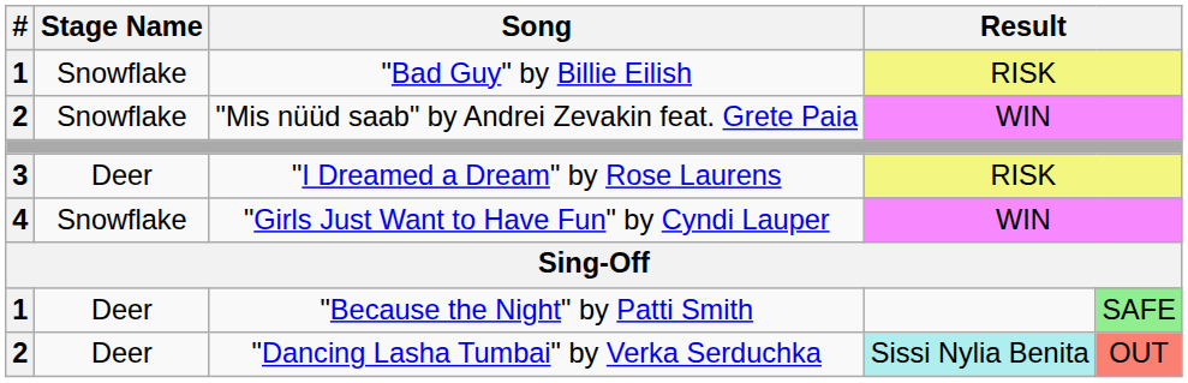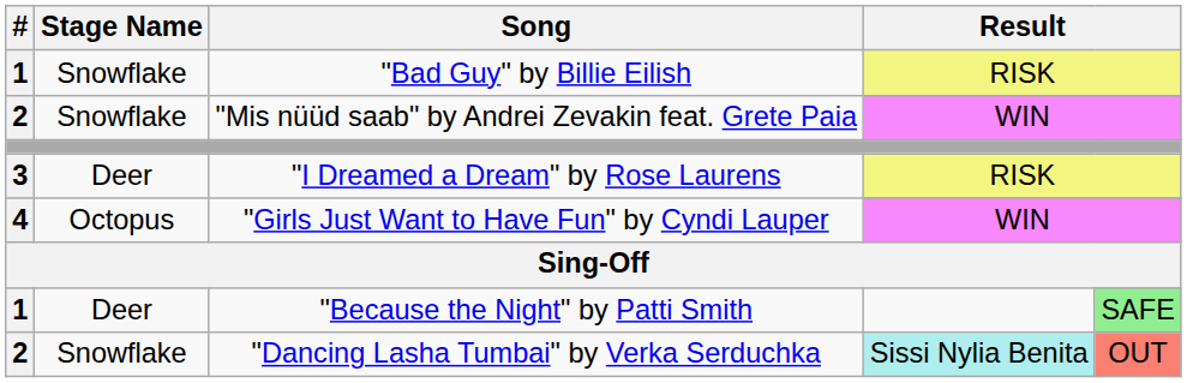 <table class="wikitable plainrowheaders" style="text-align: center;">
 <tr>
 <th>#</th>
 <th>Stage Name</th>
 <th>Song</th>
 <th colspan="2">Result</th>
 </tr>
 <tr>
 <th>1</th>
 <td>Snowflake</td>
 <td>"<a href='#'>Bad Guy</a>" by <a href='#'>Billie Eilish</a></td>
 <td colspan="2" bgcolor="#F3F781">RISK</td>
 </tr>
 <tr>
 <th>2</th>
 <td>Snowflake</td>
 <td>"Mis nüüd saab" by Andrei Zevakin feat. <a href='#'>Grete Paia</a></td>
 <td colspan="2" bgcolor="#F888FD">WIN</td>
 </tr>
 <tr>
 <td colspan="5" style="background:darkgray"></td>
 </tr>
 <tr>
 <th>3</th>
 <td>Deer</td>
 <td>"<a href='#'>I Dreamed a Dream</a>" by <a href='#'>Rose Laurens</a></td>
 <td colspan="2" bgcolor="#F3F781">RISK</td>
 </tr>
 <tr>
 <th>4</th>
-<td>Snowflake</td>
+<td>Octopus</td>
 <td>"<a href='#'>Girls Just Want to Have Fun</a>" by <a href='#'>Cyndi Lauper</a></td>
 <td colspan="2" bgcolor="#F888FD">WIN</td>
 </tr>
 <tr>
 <th colspan="5">Sing-Off</th>
 </tr>
 <tr>
 <th>1</th>
 <td>Deer</td>
 <td>"<a href='#'>Because the Night</a>" by <a href='#'>Patti Smith</a></td>
 <td></td>
 <td bgcolor="lightgreen">SAFE</td>
 </tr>
 <tr>
 <th>2</th>
-<td>Deer</td>
+<td>Snowflake</td>
 <td>"<a href='#'>Dancing Lasha Tumbai</a>" by <a href='#'>Verka Serduchka</a></td>
 <td style="background: paleturquoise;">Sissi Nylia Benita</td>
 <td bgcolor="salmon">OUT</td>
 </tr>
 </table>
